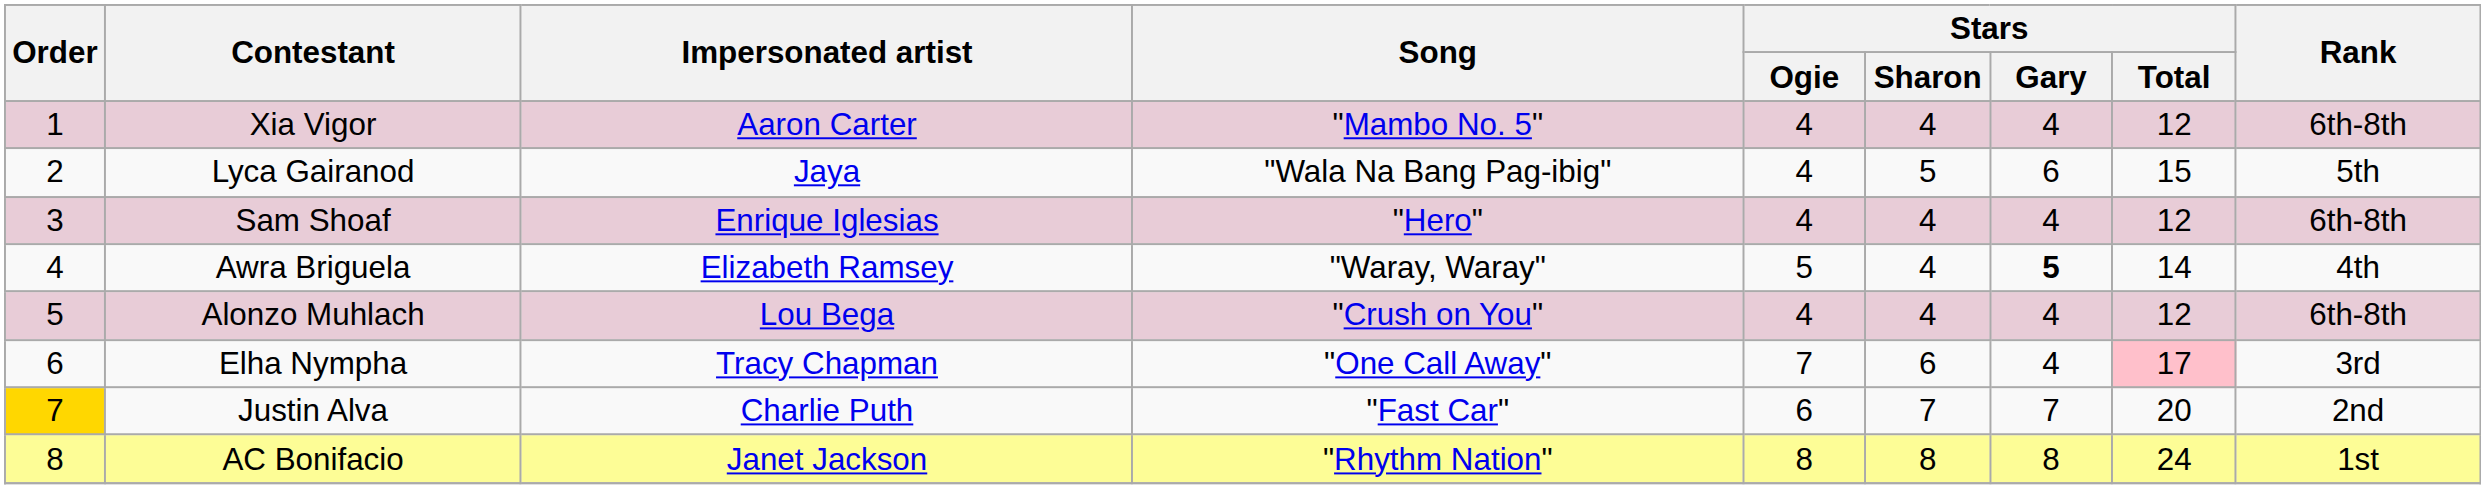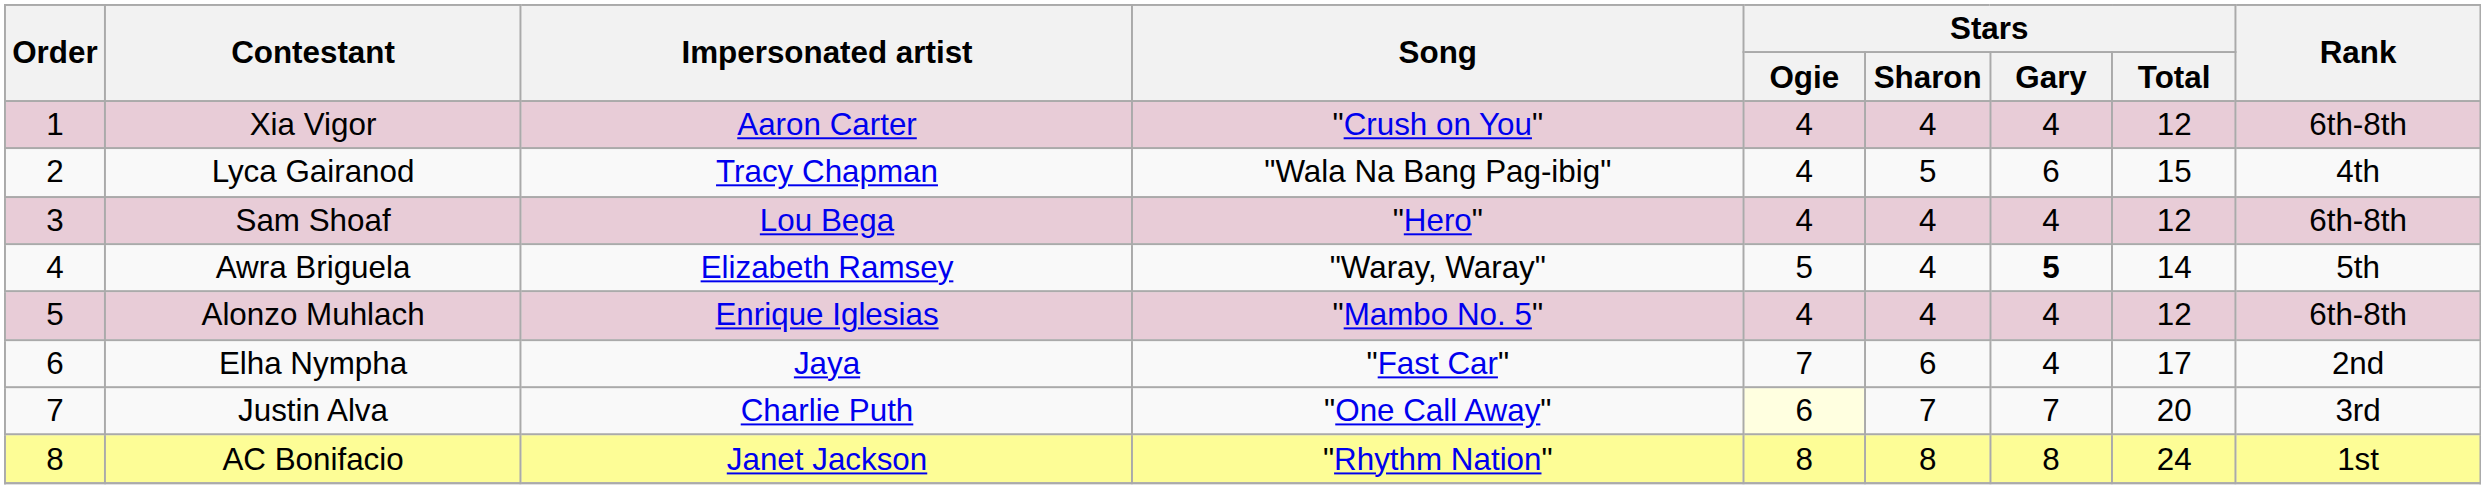 <table class="wikitable" style="text-align:center; line-height:17px; width:100%;">
 <tr>
 <th rowspan="2" style="width:03%;">Order</th>
 <th rowspan="2" style="width:17%;">Contestant</th>
 <th rowspan="2" style="width:25%;">Impersonated artist</th>
 <th rowspan="2" style="width:25%;">Song</th>
 <th colspan="4" style="width:20%;">Stars</th>
 <th rowspan="2" style="width:10%;">Rank</th>
 </tr>
 <tr>
 <th style="width:05%;">Ogie</th>
 <th style="width:05%;">Sharon</th>
 <th style="width:05%;">Gary</th>
 <th style="width:05%;">Total</th>
 </tr>
 <tr>
 <td style="background:#E8CCD7">1</td>
 <td style="background:#E8CCD7">Xia Vigor</td>
 <td style="background:#E8CCD7"><a href='#'>Aaron Carter</a></td>
-<td style="background:#E8CCD7">"<a href='#'>Mambo No. 5</a>"</td>
+<td style="background:#E8CCD7">"<a href='#'>Crush on You</a>"</td>
 <td style="background:#E8CCD7">4</td>
 <td style="background:#E8CCD7">4</td>
 <td style="background:#E8CCD7">4</td>
 <td style="background:#E8CCD7">12</td>
 <td style="background:#E8CCD7">6th-8th</td>
 </tr>
 <tr>
 <td>2</td>
 <td>Lyca Gairanod</td>
-<td><a href='#'>Jaya</a></td>
+<td><a href='#'>Tracy Chapman</a></td>
 <td>"Wala Na Bang Pag-ibig"</td>
 <td>4</td>
 <td>5</td>
 <td>6</td>
 <td>15</td>
-<td>5th</td>
+<td>4th</td>
 </tr>
 <tr>
 <td style="background:#E8CCD7">3</td>
 <td style="background:#E8CCD7">Sam Shoaf</td>
-<td style="background:#E8CCD7"><a href='#'>Enrique Iglesias</a></td>
+<td style="background:#E8CCD7"><a href='#'>Lou Bega</a></td>
 <td style="background:#E8CCD7">"<a href='#'>Hero</a>"</td>
 <td style="background:#E8CCD7">4</td>
 <td style="background:#E8CCD7">4</td>
 <td style="background:#E8CCD7">4</td>
 <td style="background:#E8CCD7">12</td>
 <td style="background:#E8CCD7">6th-8th</td>
 </tr>
 <tr>
 <td>4</td>
 <td>Awra Briguela</td>
 <td><a href='#'>Elizabeth Ramsey</a></td>
 <td>"Waray, Waray"</td>
 <td>5</td>
 <td>4</td>
 <td><strong>5</strong></td>
 <td>14</td>
-<td>4th</td>
+<td>5th</td>
 </tr>
 <tr>
 <td style="background:#E8CCD7">5</td>
 <td style="background:#E8CCD7">Alonzo Muhlach</td>
-<td style="background:#E8CCD7"><a href='#'>Lou Bega</a></td>
-<td style="background:#E8CCD7">"<a href='#'>Crush on You</a>"</td>
+<td style="background:#E8CCD7"><a href='#'>Enrique Iglesias</a></td>
+<td style="background:#E8CCD7">"<a href='#'>Mambo No. 5</a>"</td>
 <td style="background:#E8CCD7">4</td>
 <td style="background:#E8CCD7">4</td>
 <td style="background:#E8CCD7">4</td>
 <td style="background:#E8CCD7">12</td>
 <td style="background:#E8CCD7">6th-8th</td>
 </tr>
 <tr>
 <td>6</td>
 <td>Elha Nympha</td>
-<td><a href='#'>Tracy Chapman</a></td>
-<td>"<a href='#'>One Call Away</a>"</td>
+<td><a href='#'>Jaya</a></td>
+<td>"<a href='#'>Fast Car</a>"</td>
 <td>7</td>
 <td>6</td>
 <td>4</td>
-<td style="background: pink;">17</td>
-<td>3rd</td>
+<td>17</td>
+<td>2nd</td>
 </tr>
 <tr>
-<td style="background: gold;">7</td>
+<td>7</td>
 <td>Justin Alva</td>
 <td><a href='#'>Charlie Puth</a></td>
-<td>"<a href='#'>Fast Car</a>"</td>
-<td>6</td>
+<td>"<a href='#'>One Call Away</a>"</td>
+<td style="background: lightyellow;">6</td>
 <td>7</td>
 <td>7</td>
 <td>20</td>
-<td>2nd</td>
+<td>3rd</td>
 </tr>
 <tr>
 <td style="background:#FDFD96;">8</td>
 <td style="background:#FDFD96;">AC Bonifacio</td>
 <td style="background:#FDFD96;"><a href='#'>Janet Jackson</a></td>
 <td style="background:#FDFD96;">"<a href='#'>Rhythm Nation</a>"</td>
 <td style="background:#FDFD96;">8</td>
 <td style="background:#FDFD96;">8</td>
 <td style="background:#FDFD96;">8</td>
 <td style="background:#FDFD96;">24</td>
 <td style="background:#FDFD96;">1st</td>
 </tr>
 <tr>
 </tr>
 <tr>
 </tr>
 </table>
